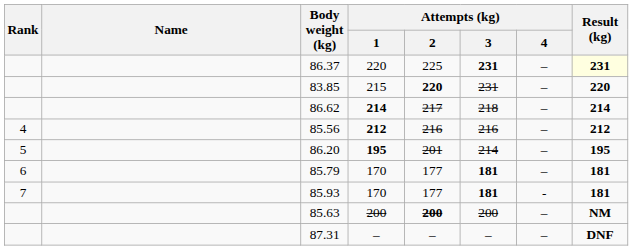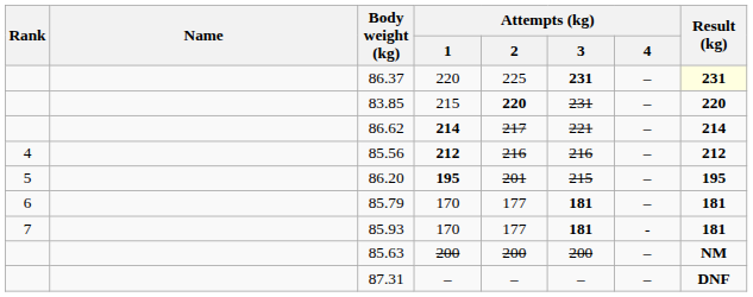 <table class="wikitable" style="text-align:center;">
 <tr>
 <th rowspan="2">Rank</th>
 <th rowspan="2" width="305">Name</th>
 <th rowspan="2" width="50">Body weight (kg)</th>
 <th colspan="4">Attempts (kg)</th>
 <th rowspan="2" width="60">Result (kg)</th>
 </tr>
 <tr>
 <th width="60">1</th>
 <th width="60">2</th>
 <th width="60">3</th>
 <th width="60">4</th>
 </tr>
 <tr>
 <td></td>
 <td align=left></td>
 <td>86.37</td>
 <td>220</td>
 <td>225</td>
 <td><strong>231</strong> </td>
 <td>–</td>
 <td style="background: lightyellow;"><strong>231</strong></td>
 </tr>
 <tr>
 <td></td>
 <td align=left></td>
 <td>83.85</td>
 <td>215</td>
 <td><strong>220</strong></td>
 <td><s>231</s></td>
 <td>–</td>
 <td><strong>220</strong></td>
 </tr>
 <tr>
 <td></td>
 <td align=left></td>
 <td>86.62</td>
 <td><strong>214</strong></td>
 <td><s>217</s></td>
-<td><s>218</s></td>
+<td><s>221</s></td>
 <td>–</td>
 <td><strong>214</strong></td>
 </tr>
 <tr>
 <td>4</td>
 <td align=left></td>
 <td>85.56</td>
 <td><strong>212</strong></td>
 <td><s>216</s></td>
 <td><s>216</s></td>
 <td>–</td>
 <td><strong>212</strong></td>
 </tr>
 <tr>
 <td>5</td>
 <td align=left></td>
 <td>86.20</td>
 <td><strong>195</strong></td>
 <td><s>201</s></td>
-<td><s>214</s></td>
+<td><s>215</s></td>
 <td>–</td>
 <td><strong>195</strong></td>
 </tr>
 <tr>
 <td>6</td>
 <td align=left></td>
 <td>85.79</td>
 <td>170</td>
 <td>177</td>
 <td><strong>181</strong></td>
 <td>–</td>
 <td><strong>181</strong></td>
 </tr>
 <tr>
 <td>7</td>
 <td align=left></td>
 <td>85.93</td>
 <td>170</td>
 <td>177</td>
 <td><strong>181</strong></td>
 <td>-</td>
 <td><strong>181</strong></td>
 </tr>
 <tr>
 <td></td>
 <td align=left></td>
 <td>85.63</td>
 <td><s>200</s></td>
-<td><strong><s>200</s></strong></td>
+<td><s>200</s></td>
 <td><s>200</s></td>
 <td>–</td>
 <td><strong>NM</strong></td>
 </tr>
 <tr>
 <td></td>
 <td align=left></td>
 <td>87.31</td>
 <td>–</td>
 <td>–</td>
 <td>–</td>
 <td>–</td>
 <td><strong>DNF</strong></td>
 </tr>
 </table>
